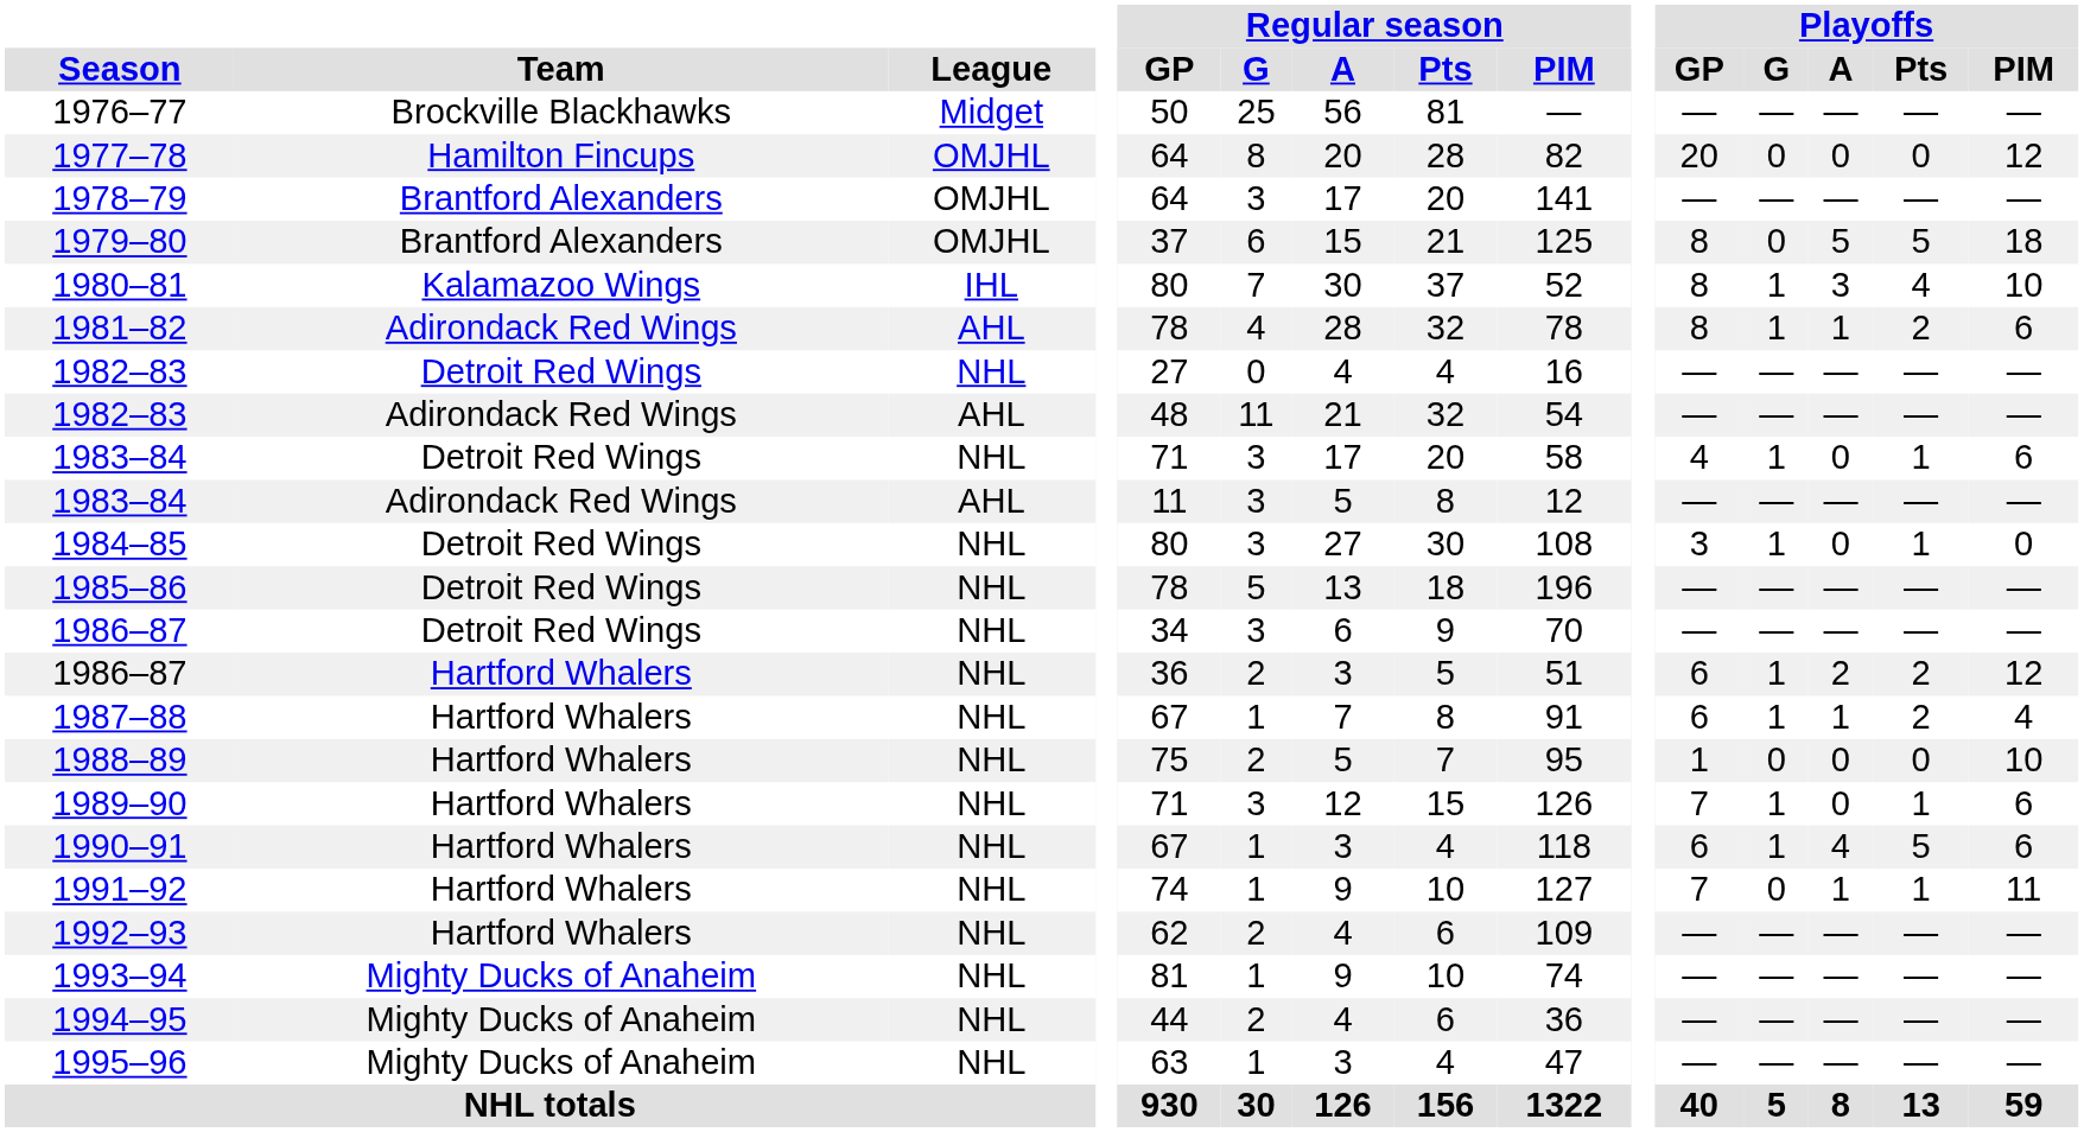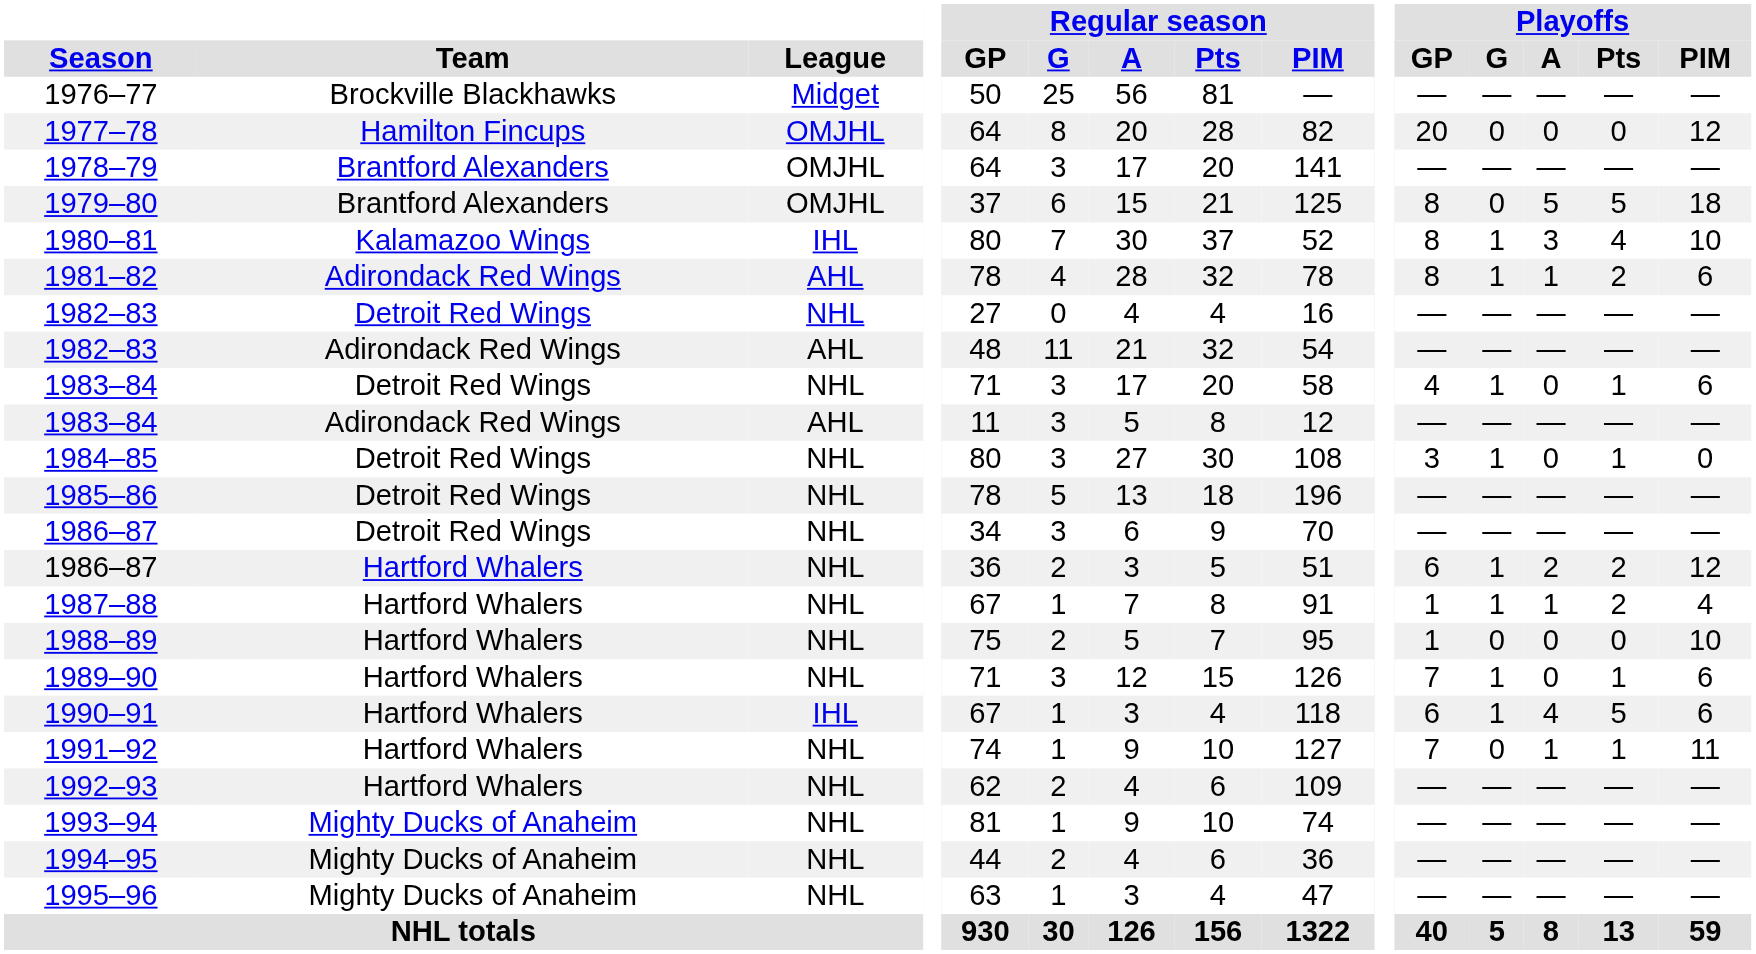 <table border="0" cellpadding="1" cellspacing="0" style="text-align:center; width:60em">
 <tr bgcolor="#e0e0e0">
 <th colspan="3" bgcolor="#ffffff"> </th>
 <th rowspan="99" bgcolor="#ffffff"> </th>
 <th colspan="5"><a href='#'>Regular season</a></th>
 <th rowspan="99" bgcolor="#ffffff"> </th>
 <th colspan="5"><a href='#'>Playoffs</a></th>
 </tr>
 <tr bgcolor="#e0e0e0">
 <th><a href='#'>Season</a></th>
 <th>Team</th>
 <th>League</th>
 <th>GP</th>
 <th><a href='#'>G</a></th>
 <th><a href='#'>A</a></th>
 <th><a href='#'>Pts</a></th>
 <th><a href='#'>PIM</a></th>
 <th>GP</th>
 <th>G</th>
 <th>A</th>
 <th>Pts</th>
 <th>PIM</th>
 </tr>
 <tr>
 <td>1976–77</td>
 <td>Brockville Blackhawks</td>
 <td><a href='#'>Midget</a></td>
 <td>50</td>
 <td>25</td>
 <td>56</td>
 <td>81</td>
 <td>—</td>
 <td>—</td>
 <td>—</td>
 <td>—</td>
 <td>—</td>
 <td>—</td>
 </tr>
 <tr bgcolor="#f0f0f0">
 <td><a href='#'>1977–78</a></td>
 <td><a href='#'>Hamilton Fincups</a></td>
 <td><a href='#'>OMJHL</a></td>
 <td>64</td>
 <td>8</td>
 <td>20</td>
 <td>28</td>
 <td>82</td>
 <td>20</td>
 <td>0</td>
 <td>0</td>
 <td>0</td>
 <td>12</td>
 </tr>
 <tr>
 <td><a href='#'>1978–79</a></td>
 <td><a href='#'>Brantford Alexanders</a></td>
 <td>OMJHL</td>
 <td>64</td>
 <td>3</td>
 <td>17</td>
 <td>20</td>
 <td>141</td>
 <td>—</td>
 <td>—</td>
 <td>—</td>
 <td>—</td>
 <td>—</td>
 </tr>
 <tr bgcolor="#f0f0f0">
 <td><a href='#'>1979–80</a></td>
 <td>Brantford Alexanders</td>
 <td>OMJHL</td>
 <td>37</td>
 <td>6</td>
 <td>15</td>
 <td>21</td>
 <td>125</td>
 <td>8</td>
 <td>0</td>
 <td>5</td>
 <td>5</td>
 <td>18</td>
 </tr>
 <tr>
 <td><a href='#'>1980–81</a></td>
 <td><a href='#'>Kalamazoo Wings</a></td>
 <td><a href='#'>IHL</a></td>
 <td>80</td>
 <td>7</td>
 <td>30</td>
 <td>37</td>
 <td>52</td>
 <td>8</td>
 <td>1</td>
 <td>3</td>
 <td>4</td>
 <td>10</td>
 </tr>
 <tr bgcolor="#f0f0f0">
 <td><a href='#'>1981–82</a></td>
 <td><a href='#'>Adirondack Red Wings</a></td>
 <td><a href='#'>AHL</a></td>
 <td>78</td>
 <td>4</td>
 <td>28</td>
 <td>32</td>
 <td>78</td>
 <td>8</td>
 <td>1</td>
 <td>1</td>
 <td>2</td>
 <td>6</td>
 </tr>
 <tr>
 <td><a href='#'>1982–83</a></td>
 <td><a href='#'>Detroit Red Wings</a></td>
 <td><a href='#'>NHL</a></td>
 <td>27</td>
 <td>0</td>
 <td>4</td>
 <td>4</td>
 <td>16</td>
 <td>—</td>
 <td>—</td>
 <td>—</td>
 <td>—</td>
 <td>—</td>
 </tr>
 <tr bgcolor="#f0f0f0">
 <td><a href='#'>1982–83</a></td>
 <td>Adirondack Red Wings</td>
 <td>AHL</td>
 <td>48</td>
 <td>11</td>
 <td>21</td>
 <td>32</td>
 <td>54</td>
 <td>—</td>
 <td>—</td>
 <td>—</td>
 <td>—</td>
 <td>—</td>
 </tr>
 <tr>
 <td><a href='#'>1983–84</a></td>
 <td>Detroit Red Wings</td>
 <td>NHL</td>
 <td>71</td>
 <td>3</td>
 <td>17</td>
 <td>20</td>
 <td>58</td>
 <td>4</td>
 <td>1</td>
 <td>0</td>
 <td>1</td>
 <td>6</td>
 </tr>
 <tr bgcolor="#f0f0f0">
 <td><a href='#'>1983–84</a></td>
 <td>Adirondack Red Wings</td>
 <td>AHL</td>
 <td>11</td>
 <td>3</td>
 <td>5</td>
 <td>8</td>
 <td>12</td>
 <td>—</td>
 <td>—</td>
 <td>—</td>
 <td>—</td>
 <td>—</td>
 </tr>
 <tr>
 <td><a href='#'>1984–85</a></td>
 <td>Detroit Red Wings</td>
 <td>NHL</td>
 <td>80</td>
 <td>3</td>
 <td>27</td>
 <td>30</td>
 <td>108</td>
 <td>3</td>
 <td>1</td>
 <td>0</td>
 <td>1</td>
 <td>0</td>
 </tr>
 <tr bgcolor="#f0f0f0">
 <td><a href='#'>1985–86</a></td>
 <td>Detroit Red Wings</td>
 <td>NHL</td>
 <td>78</td>
 <td>5</td>
 <td>13</td>
 <td>18</td>
 <td>196</td>
 <td>—</td>
 <td>—</td>
 <td>—</td>
 <td>—</td>
 <td>—</td>
 </tr>
 <tr>
 <td><a href='#'>1986–87</a></td>
 <td>Detroit Red Wings</td>
 <td>NHL</td>
 <td>34</td>
 <td>3</td>
 <td>6</td>
 <td>9</td>
 <td>70</td>
 <td>—</td>
 <td>—</td>
 <td>—</td>
 <td>—</td>
 <td>—</td>
 </tr>
 <tr bgcolor="#f0f0f0">
 <td>1986–87</td>
 <td><a href='#'>Hartford Whalers</a></td>
 <td>NHL</td>
 <td>36</td>
 <td>2</td>
 <td>3</td>
 <td>5</td>
 <td>51</td>
 <td>6</td>
 <td>1</td>
 <td>2</td>
 <td>2</td>
 <td>12</td>
 </tr>
 <tr>
 <td><a href='#'>1987–88</a></td>
 <td>Hartford Whalers</td>
 <td>NHL</td>
 <td>67</td>
 <td>1</td>
 <td>7</td>
 <td>8</td>
 <td>91</td>
-<td>6</td>
+<td>1</td>
 <td>1</td>
 <td>1</td>
 <td>2</td>
 <td>4</td>
 </tr>
 <tr bgcolor="#f0f0f0">
 <td><a href='#'>1988–89</a></td>
 <td>Hartford Whalers</td>
 <td>NHL</td>
 <td>75</td>
 <td>2</td>
 <td>5</td>
 <td>7</td>
 <td>95</td>
 <td>1</td>
 <td>0</td>
 <td>0</td>
 <td>0</td>
 <td>10</td>
 </tr>
 <tr>
 <td><a href='#'>1989–90</a></td>
 <td>Hartford Whalers</td>
 <td>NHL</td>
 <td>71</td>
 <td>3</td>
 <td>12</td>
 <td>15</td>
 <td>126</td>
 <td>7</td>
 <td>1</td>
 <td>0</td>
 <td>1</td>
 <td>6</td>
 </tr>
 <tr bgcolor="#f0f0f0">
 <td><a href='#'>1990–91</a></td>
 <td>Hartford Whalers</td>
-<td>NHL</td>
+<td><a href='#'>IHL</a></td>
 <td>67</td>
 <td>1</td>
 <td>3</td>
 <td>4</td>
 <td>118</td>
 <td>6</td>
 <td>1</td>
 <td>4</td>
 <td>5</td>
 <td>6</td>
 </tr>
 <tr>
 <td><a href='#'>1991–92</a></td>
 <td>Hartford Whalers</td>
 <td>NHL</td>
 <td>74</td>
 <td>1</td>
 <td>9</td>
 <td>10</td>
 <td>127</td>
 <td>7</td>
 <td>0</td>
 <td>1</td>
 <td>1</td>
 <td>11</td>
 </tr>
 <tr bgcolor="#f0f0f0">
 <td><a href='#'>1992–93</a></td>
 <td>Hartford Whalers</td>
 <td>NHL</td>
 <td>62</td>
 <td>2</td>
 <td>4</td>
 <td>6</td>
 <td>109</td>
 <td>—</td>
 <td>—</td>
 <td>—</td>
 <td>—</td>
 <td>—</td>
 </tr>
 <tr>
 <td><a href='#'>1993–94</a></td>
 <td><a href='#'>Mighty Ducks of Anaheim</a></td>
 <td>NHL</td>
 <td>81</td>
 <td>1</td>
 <td>9</td>
 <td>10</td>
 <td>74</td>
 <td>—</td>
 <td>—</td>
 <td>—</td>
 <td>—</td>
 <td>—</td>
 </tr>
 <tr bgcolor="#f0f0f0">
 <td><a href='#'>1994–95</a></td>
 <td>Mighty Ducks of Anaheim</td>
 <td>NHL</td>
 <td>44</td>
 <td>2</td>
 <td>4</td>
 <td>6</td>
 <td>36</td>
 <td>—</td>
 <td>—</td>
 <td>—</td>
 <td>—</td>
 <td>—</td>
 </tr>
 <tr>
 <td><a href='#'>1995–96</a></td>
 <td>Mighty Ducks of Anaheim</td>
 <td>NHL</td>
 <td>63</td>
 <td>1</td>
 <td>3</td>
 <td>4</td>
 <td>47</td>
 <td>—</td>
 <td>—</td>
 <td>—</td>
 <td>—</td>
 <td>—</td>
 </tr>
 <tr bgcolor="#e0e0e0">
 <th colspan=3>NHL totals</th>
 <th>930</th>
 <th>30</th>
 <th>126</th>
 <th>156</th>
 <th>1322</th>
 <th>40</th>
 <th>5</th>
 <th>8</th>
 <th>13</th>
 <th>59</th>
 </tr>
 </table>
